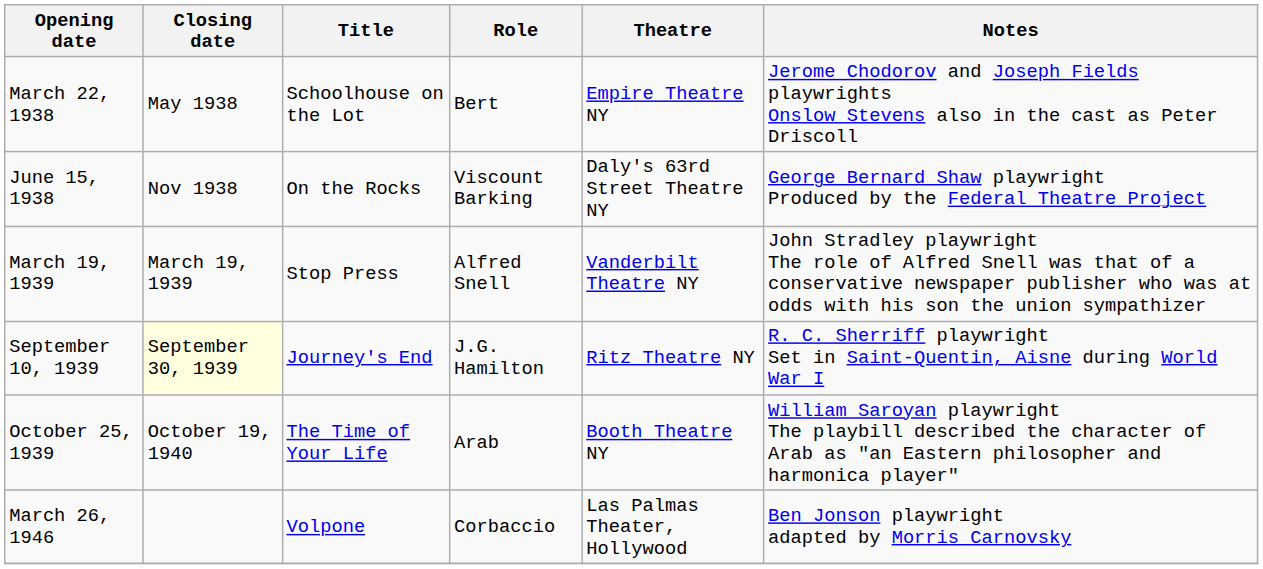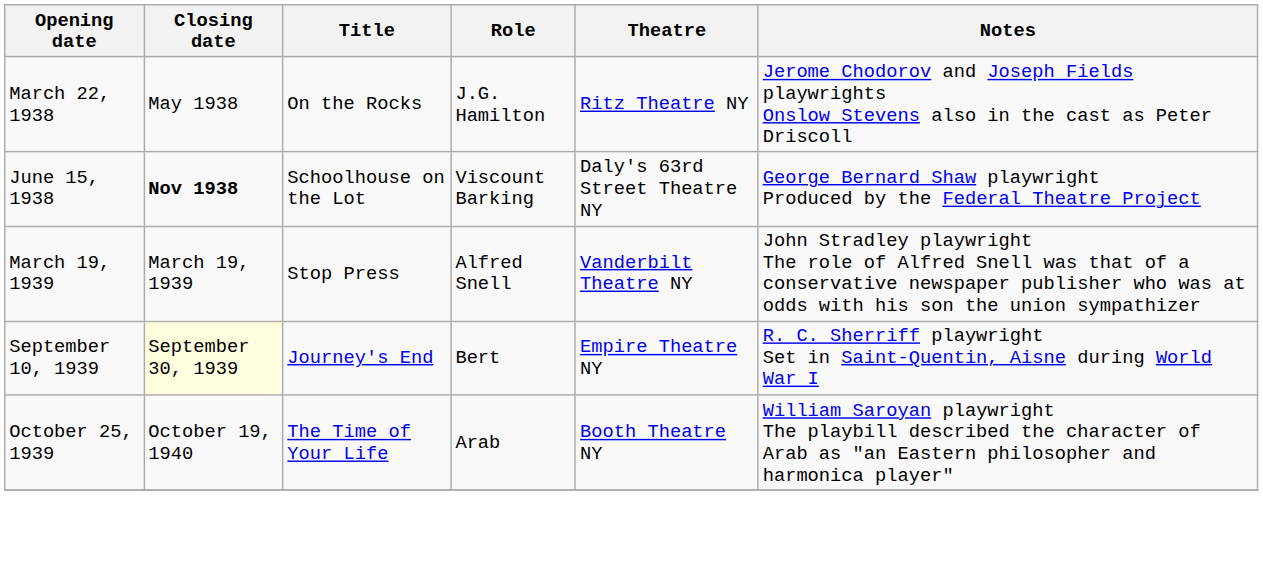 <table class="wikitable sortable">
 <tr>
 <th scope="col" class="unsortable">Opening date</th>
 <th scope="col" class="unsortable">Closing date</th>
 <th scope="col">Title</th>
 <th scope="col"  class="unsortable">Role</th>
 <th scope="col" class="unsortable">Theatre</th>
 <th scope="col" class="unsortable">Notes</th>
 </tr>
 <tr>
 <td scope="row">March 22, 1938</td>
 <td>May 1938</td>
-<td>Schoolhouse on the Lot</td>
-<td>Bert</td>
-<td><a href='#'>Empire Theatre</a> NY</td>
+<td>On the Rocks</td>
+<td>J.G. Hamilton</td>
+<td><a href='#'>Ritz Theatre</a> NY</td>
 <td><a href='#'>Jerome Chodorov</a> and <a href='#'>Joseph Fields</a> playwrights<br><a href='#'>Onslow Stevens</a> also in the cast as Peter Driscoll</td>
 </tr>
 <tr>
 <td scope="row">June 15, 1938</td>
-<td>Nov 1938</td>
-<td>On the Rocks</td>
+<td><strong>Nov 1938</strong></td>
+<td>Schoolhouse on the Lot</td>
 <td>Viscount Barking</td>
 <td>Daly's 63rd Street Theatre NY</td>
 <td><a href='#'>George Bernard Shaw</a> playwright<br>Produced by the <a href='#'>Federal Theatre Project</a></td>
 </tr>
 <tr>
 <td scope="row">March 19, 1939</td>
 <td>March 19, 1939</td>
 <td>Stop Press</td>
 <td>Alfred Snell</td>
 <td><a href='#'>Vanderbilt Theatre</a> NY</td>
 <td>John Stradley playwright<br>The role of Alfred Snell was that of a conservative newspaper publisher who was at odds with his son the union sympathizer</td>
 </tr>
 <tr>
 <td scope="row">September 10, 1939</td>
 <td style="background: lightyellow;">September 30, 1939</td>
 <td><a href='#'>Journey's End</a></td>
-<td>J.G. Hamilton</td>
-<td><a href='#'>Ritz Theatre</a> NY</td>
+<td>Bert</td>
+<td><a href='#'>Empire Theatre</a> NY</td>
 <td><a href='#'>R. C. Sherriff</a> playwright<br>Set in <a href='#'>Saint-Quentin, Aisne</a> during <a href='#'>World War I</a></td>
 </tr>
 <tr>
 <td scope="row">October 25, 1939</td>
 <td>October 19, 1940</td>
 <td><a href='#'>The Time of Your Life</a></td>
 <td>Arab</td>
 <td><a href='#'>Booth Theatre</a> NY</td>
 <td><a href='#'>William Saroyan</a> playwright<br> The playbill described the character of Arab as "an Eastern philosopher and harmonica player"</td>
 </tr>
 <tr>
-<td scope="row">March 26, 1946</td>
-<td></td>
-<td><a href='#'>Volpone</a></td>
-<td>Corbaccio</td>
-<td>Las Palmas Theater, Hollywood</td>
-<td><a href='#'>Ben Jonson</a> playwright<br>adapted by <a href='#'>Morris Carnovsky</a></td>
-</tr>
-<tr>
 </tr>
 </table>
